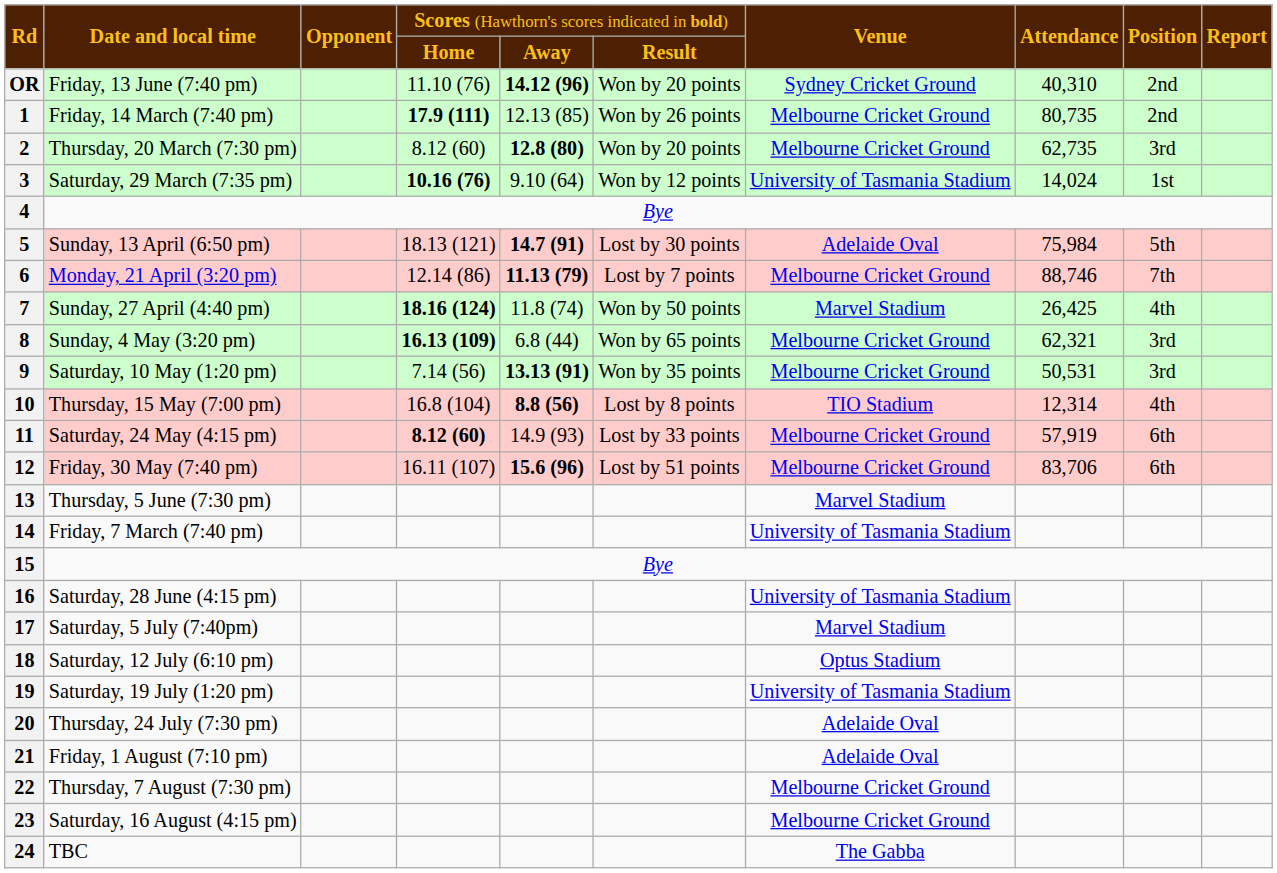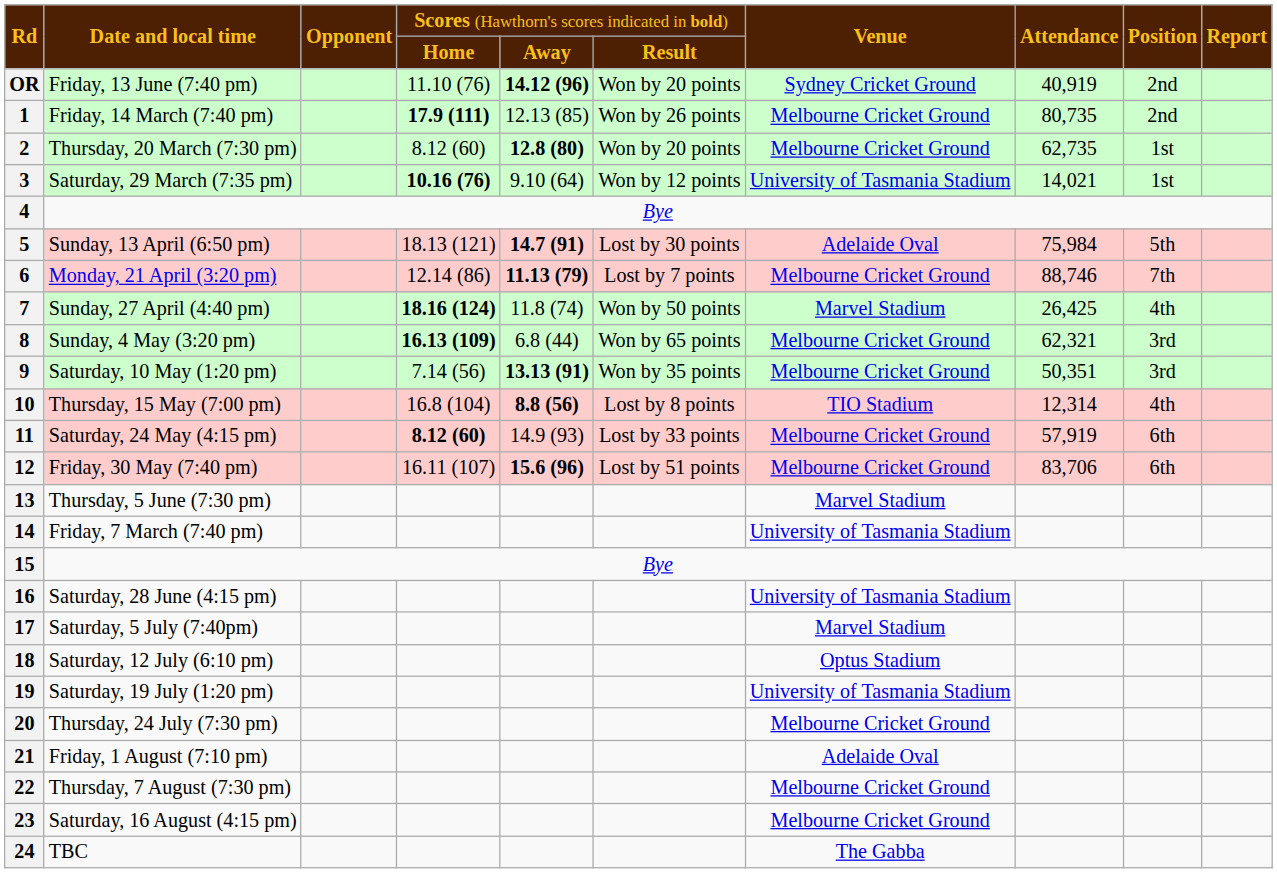 <table class="wikitable" style="text-align:center">
 <tr>
 <th rowspan="2" style="background: #4D2004; color: #FBBF15">Rd</th>
 <th rowspan="2" style="background: #4D2004; color: #FBBF15">Date and local time</th>
 <th rowspan="2" style="background: #4D2004; color: #FBBF15">Opponent</th>
 <td colspan="3" style="background: #4D2004; color: #FBBF15"><strong>Scores</strong> <small>(Hawthorn's scores indicated in <strong>bold</strong>)</small></td>
 <th rowspan="2" style="background: #4D2004; color: #FBBF15">Venue</th>
 <th rowspan="2" style="background: #4D2004; color: #FBBF15">Attendance</th>
 <th rowspan="2" style="background: #4D2004; color: #FBBF15">Position</th>
 <th rowspan="2" style="background: #4D2004; color: #FBBF15">Report</th>
 </tr>
 <tr>
 <th style="background: #4D2004; color: #FBBF15">Home</th>
 <th style="background: #4D2004; color: #FBBF15">Away</th>
 <th style="background: #4D2004; color: #FBBF15">Result</th>
 </tr>
 <tr style=background:#cfc>
 <th>OR</th>
 <td align=left>Friday, 13 June (7:40 pm)</td>
 <td align=left></td>
 <td>11.10 (76)</td>
 <td><strong>14.12 (96)</strong></td>
 <td>Won by 20 points</td>
 <td><a href='#'>Sydney Cricket Ground</a></td>
-<td>40,310</td>
+<td>40,919</td>
 <td>2nd</td>
 <td></td>
 </tr>
 <tr style=background:#cfc>
 <th>1</th>
 <td align=left>Friday, 14 March (7:40 pm)</td>
 <td align=left></td>
 <td><strong>17.9 (111)</strong></td>
 <td>12.13 (85)</td>
 <td>Won by 26 points</td>
 <td><a href='#'>Melbourne Cricket Ground</a></td>
 <td>80,735</td>
 <td>2nd</td>
 <td></td>
 </tr>
 <tr style=background:#cfc>
 <th>2</th>
 <td align=left>Thursday, 20 March (7:30 pm)</td>
 <td align=left></td>
 <td>8.12 (60)</td>
 <td><strong>12.8 (80)</strong></td>
 <td>Won by 20 points</td>
 <td><a href='#'>Melbourne Cricket Ground</a></td>
 <td>62,735</td>
-<td>3rd</td>
+<td>1st</td>
 <td></td>
 </tr>
 <tr style=background:#cfc>
 <th>3</th>
 <td align=left>Saturday, 29 March (7:35 pm)</td>
 <td align=left></td>
 <td><strong>10.16 (76)</strong></td>
 <td>9.10 (64)</td>
 <td>Won by 12 points</td>
 <td><a href='#'>University of Tasmania Stadium</a></td>
-<td>14,024</td>
+<td>14,021</td>
 <td>1st</td>
 <td></td>
 </tr>
 <tr>
 <th>4</th>
 <td colspan=9><em><a href='#'>Bye</a></em></td>
 </tr>
 <tr style=background:#fcc>
 <th>5</th>
 <td align=left>Sunday, 13 April (6:50 pm)</td>
 <td align=left></td>
 <td>18.13 (121)</td>
 <td><strong>14.7 (91)</strong></td>
 <td>Lost by 30 points</td>
 <td><a href='#'>Adelaide Oval</a></td>
 <td>75,984</td>
 <td>5th</td>
 <td></td>
 </tr>
 <tr style=background:#fcc>
 <th>6</th>
 <td align=left><a href='#'>Monday, 21 April (3:20 pm)</a></td>
 <td align=left></td>
 <td>12.14 (86)</td>
 <td><strong>11.13 (79)</strong></td>
 <td>Lost by 7 points</td>
 <td><a href='#'>Melbourne Cricket Ground</a></td>
 <td>88,746</td>
 <td>7th</td>
 <td></td>
 </tr>
 <tr style=background:#cfc>
 <th>7</th>
 <td align=left>Sunday, 27 April (4:40 pm)</td>
 <td align=left></td>
 <td><strong>18.16 (124)</strong></td>
 <td>11.8 (74)</td>
 <td>Won by 50 points</td>
 <td><a href='#'>Marvel Stadium</a></td>
 <td>26,425</td>
 <td>4th</td>
 <td></td>
 </tr>
 <tr style=background:#cfc>
 <th>8</th>
 <td align=left>Sunday, 4 May (3:20 pm)</td>
 <td align=left></td>
 <td><strong>16.13 (109)</strong></td>
 <td>6.8 (44)</td>
 <td>Won by 65 points</td>
 <td><a href='#'>Melbourne Cricket Ground</a></td>
 <td>62,321</td>
 <td>3rd</td>
 <td></td>
 </tr>
 <tr style=background:#cfc>
 <th>9</th>
 <td align=left>Saturday, 10 May (1:20 pm)</td>
 <td align=left></td>
 <td>7.14 (56)</td>
 <td><strong>13.13 (91)</strong></td>
 <td>Won by 35 points</td>
 <td><a href='#'>Melbourne Cricket Ground</a></td>
-<td>50,531</td>
+<td>50,351</td>
 <td>3rd</td>
 <td></td>
 </tr>
 <tr style=background:#fcc>
 <th>10</th>
 <td align=left>Thursday, 15 May (7:00 pm)</td>
 <td align=left></td>
 <td>16.8 (104)</td>
 <td><strong>8.8 (56)</strong></td>
 <td>Lost by 8 points</td>
 <td><a href='#'>TIO Stadium</a></td>
 <td>12,314</td>
 <td>4th</td>
 <td></td>
 </tr>
 <tr style=background:#fcc>
 <th>11</th>
 <td align=left>Saturday, 24 May (4:15 pm)</td>
 <td align=left></td>
 <td><strong>8.12 (60)</strong></td>
 <td>14.9 (93)</td>
 <td>Lost by 33 points</td>
 <td><a href='#'>Melbourne Cricket Ground</a></td>
 <td>57,919</td>
 <td>6th</td>
 <td></td>
 </tr>
 <tr style=background:#fcc>
 <th>12</th>
 <td align=left>Friday, 30 May (7:40 pm)</td>
 <td align=left></td>
 <td>16.11 (107)</td>
 <td><strong>15.6 (96)</strong></td>
 <td>Lost by 51 points</td>
 <td><a href='#'>Melbourne Cricket Ground</a></td>
 <td>83,706</td>
 <td>6th</td>
 <td></td>
 </tr>
 <tr>
 <th>13</th>
 <td align=left>Thursday, 5 June (7:30 pm)</td>
 <td align=left></td>
 <td></td>
 <td></td>
 <td></td>
 <td><a href='#'>Marvel Stadium</a></td>
 <td></td>
 <td></td>
 <td></td>
 </tr>
 <tr>
 <th>14</th>
 <td align=Left>Friday, 7 March (7:40 pm)</td>
 <td align=left></td>
 <td></td>
 <td></td>
 <td></td>
 <td><a href='#'>University of Tasmania Stadium</a></td>
 <td></td>
 <td></td>
 <td></td>
 </tr>
 <tr>
 <th>15</th>
 <td colspan=9><em><a href='#'>Bye</a></em></td>
 </tr>
 <tr>
 <th>16</th>
 <td align=left>Saturday, 28 June (4:15 pm)</td>
 <td align=left></td>
 <td></td>
 <td></td>
 <td></td>
 <td><a href='#'>University of Tasmania Stadium</a></td>
 <td></td>
 <td></td>
 <td></td>
 </tr>
 <tr>
 <th>17</th>
 <td align=left>Saturday, 5 July (7:40pm)</td>
 <td align=left></td>
 <td></td>
 <td></td>
 <td></td>
 <td><a href='#'>Marvel Stadium</a></td>
 <td></td>
 <td></td>
 <td></td>
 </tr>
 <tr>
 <th>18</th>
 <td align=left>Saturday, 12 July (6:10 pm)</td>
 <td align=left></td>
 <td></td>
 <td></td>
 <td></td>
 <td><a href='#'>Optus Stadium</a></td>
 <td></td>
 <td></td>
 <td></td>
 </tr>
 <tr>
 <th>19</th>
 <td align=left>Saturday, 19 July (1:20 pm)</td>
 <td align=left></td>
 <td></td>
 <td></td>
 <td></td>
 <td><a href='#'>University of Tasmania Stadium</a></td>
 <td></td>
 <td></td>
 <td></td>
 </tr>
 <tr>
 <th>20</th>
 <td align=left>Thursday, 24 July (7:30 pm)</td>
 <td align=left></td>
 <td></td>
 <td></td>
 <td></td>
-<td><a href='#'>Adelaide Oval</a></td>
+<td><a href='#'>Melbourne Cricket Ground</a></td>
 <td></td>
 <td></td>
 <td></td>
 </tr>
 <tr>
 <th>21</th>
 <td align=left>Friday, 1 August (7:10 pm)</td>
 <td align=left></td>
 <td></td>
 <td></td>
 <td></td>
 <td><a href='#'>Adelaide Oval</a></td>
 <td></td>
 <td></td>
 <td></td>
 </tr>
 <tr>
 <th>22</th>
 <td align=left>Thursday, 7 August (7:30 pm)</td>
 <td align=left></td>
 <td></td>
 <td></td>
 <td></td>
 <td><a href='#'>Melbourne Cricket Ground</a></td>
 <td></td>
 <td></td>
 <td></td>
 </tr>
 <tr>
 <th>23</th>
 <td align=left>Saturday, 16 August (4:15 pm)</td>
 <td align=left></td>
 <td></td>
 <td></td>
 <td></td>
 <td><a href='#'>Melbourne Cricket Ground</a></td>
 <td></td>
 <td></td>
 <td></td>
 </tr>
 <tr>
 <th>24</th>
 <td align=left>TBC</td>
 <td align=left></td>
 <td></td>
 <td></td>
 <td></td>
 <td><a href='#'>The Gabba</a></td>
 <td></td>
 <td></td>
 <td></td>
 </tr>
 </table>
